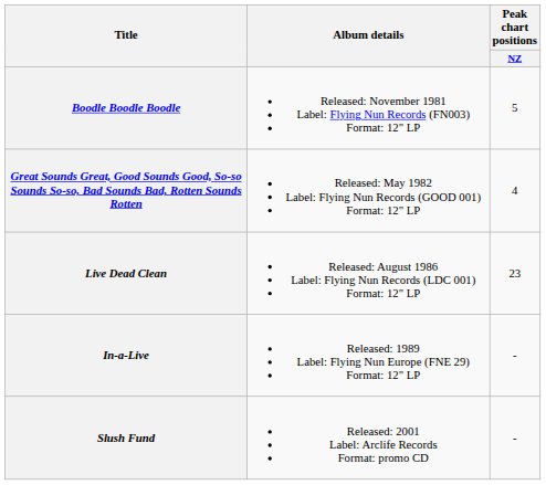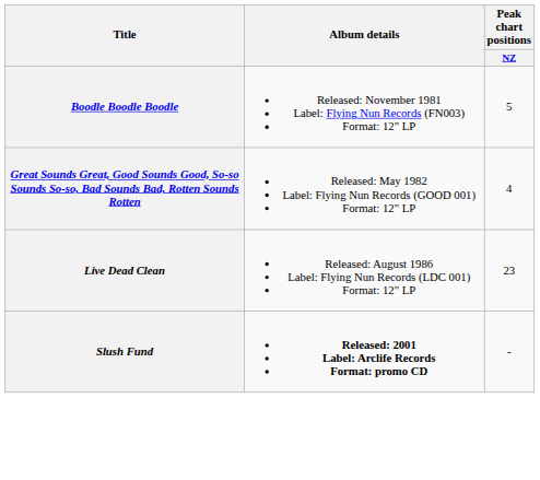 <table class="wikitable plainrowheaders" style="text-align:center;" border="1">
 <tr>
 <th scope="col" rowspan="2" style="width:20em;">Title</th>
 <th scope="col" rowspan="2" style="width:20em;">Album details</th>
 <th scope="col" colspan="1">Peak chart<br>positions</th>
 </tr>
 <tr>
 <th style="width:3em;font-size:85%"><a href='#'>NZ</a><br></th>
 </tr>
 <tr>
 <th scope="row"><em><a href='#'>Boodle Boodle Boodle</a></em></th>
 <td><br><ul><li>Released: November 1981</li><li>Label: <a href='#'>Flying Nun Records</a>	(FN003)</li><li>Format: 12" LP</li></ul></td>
 <td>5</td>
 </tr>
 <tr>
 <th scope="row"><em><a href='#'>Great Sounds Great, Good Sounds Good, So-so Sounds So-so, Bad Sounds Bad, Rotten Sounds Rotten</a></em></th>
 <td><br><ul><li>Released: May 1982</li><li>Label: Flying Nun Records	(GOOD 001)</li><li>Format: 12" LP</li></ul></td>
 <td>4</td>
 </tr>
 <tr>
 <th scope="row"><em>Live Dead Clean</em></th>
 <td><br><ul><li>Released: August 1986</li><li>Label: Flying Nun Records	(LDC 001)</li><li>Format: 12" LP</li></ul></td>
 <td>23</td>
 </tr>
 <tr>
-<th scope="row"><em>In-a-Live</em></th>
-<td><br><ul><li>Released: 1989</li><li>Label: Flying Nun Europe (FNE 29)</li><li>Format: 12" LP</li></ul></td>
-<td>-</td>
-</tr>
-<tr>
 <th scope="row"><em>Slush Fund</em></th>
-<td><br><ul><li>Released: 2001</li><li>Label: Arclife Records</li><li>Format: promo CD</li></ul></td>
+<td><strong><br><ul><li>Released: 2001</li><li>Label: Arclife Records</li><li>Format: promo CD</li></ul></strong></td>
 <td>-</td>
 </tr>
 </table>
